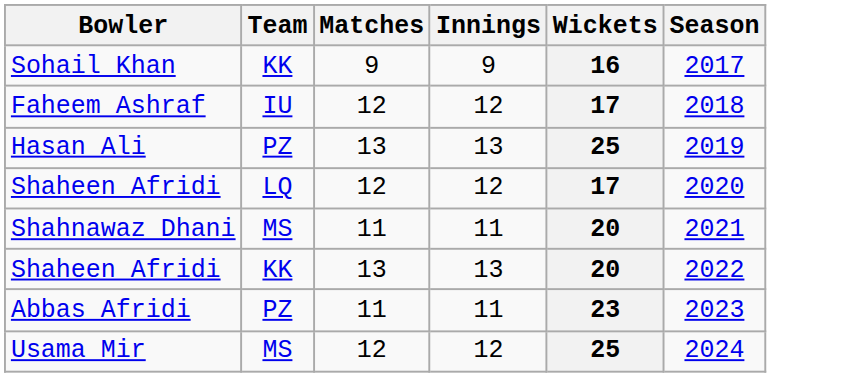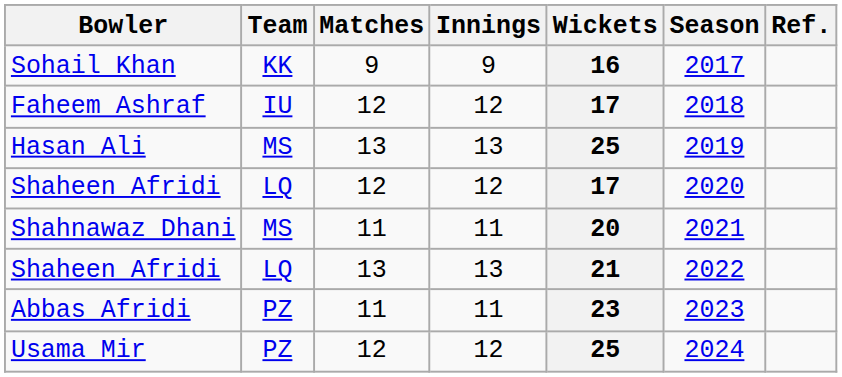 <table class="wikitable" style="text-align:center;">
 <tr>
 <th>Bowler</th>
 <th>Team</th>
 <th>Matches</th>
 <th>Innings</th>
 <th>Wickets</th>
 <th>Season</th>
+<th>Ref.</th>
 </tr>
 <tr>
 <td style="text-align:left"><a href='#'>Sohail Khan</a></td>
 <td><a href='#'>KK</a></td>
 <td>9</td>
 <td>9</td>
 <th>16</th>
 <td><a href='#'>2017</a></td>
+<td></td>
 </tr>
 <tr>
 <td style="text-align:left"><a href='#'>Faheem Ashraf</a></td>
 <td><a href='#'>IU</a></td>
 <td>12</td>
 <td>12</td>
 <th>17</th>
 <td><a href='#'>2018</a></td>
+<td></td>
 </tr>
 <tr>
 <td style="text-align:left"><a href='#'>Hasan Ali</a></td>
-<td><a href='#'>PZ</a></td>
+<td><a href='#'>MS</a></td>
 <td>13</td>
 <td>13</td>
 <th>25</th>
 <td><a href='#'>2019</a></td>
+<td></td>
 </tr>
 <tr>
 <td style="text-align:left"><a href='#'>Shaheen Afridi</a></td>
 <td><a href='#'>LQ</a></td>
 <td>12</td>
 <td>12</td>
 <th>17</th>
 <td><a href='#'>2020</a></td>
+<td></td>
 </tr>
 <tr>
 <td style="text-align:left"><a href='#'>Shahnawaz Dhani</a></td>
 <td><a href='#'>MS</a></td>
 <td>11</td>
 <td>11</td>
 <th>20</th>
 <td><a href='#'>2021</a></td>
+<td></td>
 </tr>
 <tr>
 <td style="text-align:left"><a href='#'>Shaheen Afridi</a></td>
-<td><a href='#'>KK</a></td>
+<td><a href='#'>LQ</a></td>
 <td>13</td>
 <td>13</td>
-<th>20</th>
+<th>21</th>
 <td><a href='#'>2022</a></td>
+<td></td>
 </tr>
 <tr>
 <td style="text-align:left"><a href='#'>Abbas Afridi</a></td>
 <td><a href='#'>PZ</a></td>
 <td>11</td>
 <td>11</td>
 <th>23</th>
 <td><a href='#'>2023</a></td>
+<td></td>
 </tr>
 <tr>
 <td style="text-align:left"><a href='#'>Usama Mir</a></td>
-<td><a href='#'>MS</a></td>
+<td><a href='#'>PZ</a></td>
 <td>12</td>
 <td>12</td>
 <th>25</th>
 <td><a href='#'>2024</a></td>
+<td></td>
 </tr>
 </table>
